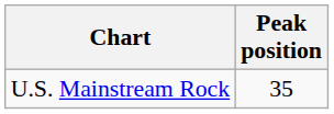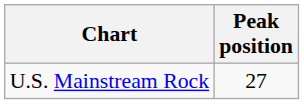 <table class="wikitable sortable">
 <tr>
 <th>Chart</th>
 <th>Peak<br>position</th>
 </tr>
 <tr>
 <td>U.S. <a href='#'>Mainstream Rock</a></td>
-<td align=center>35</td>
+<td align=center>27</td>
 </tr>
 </table>
